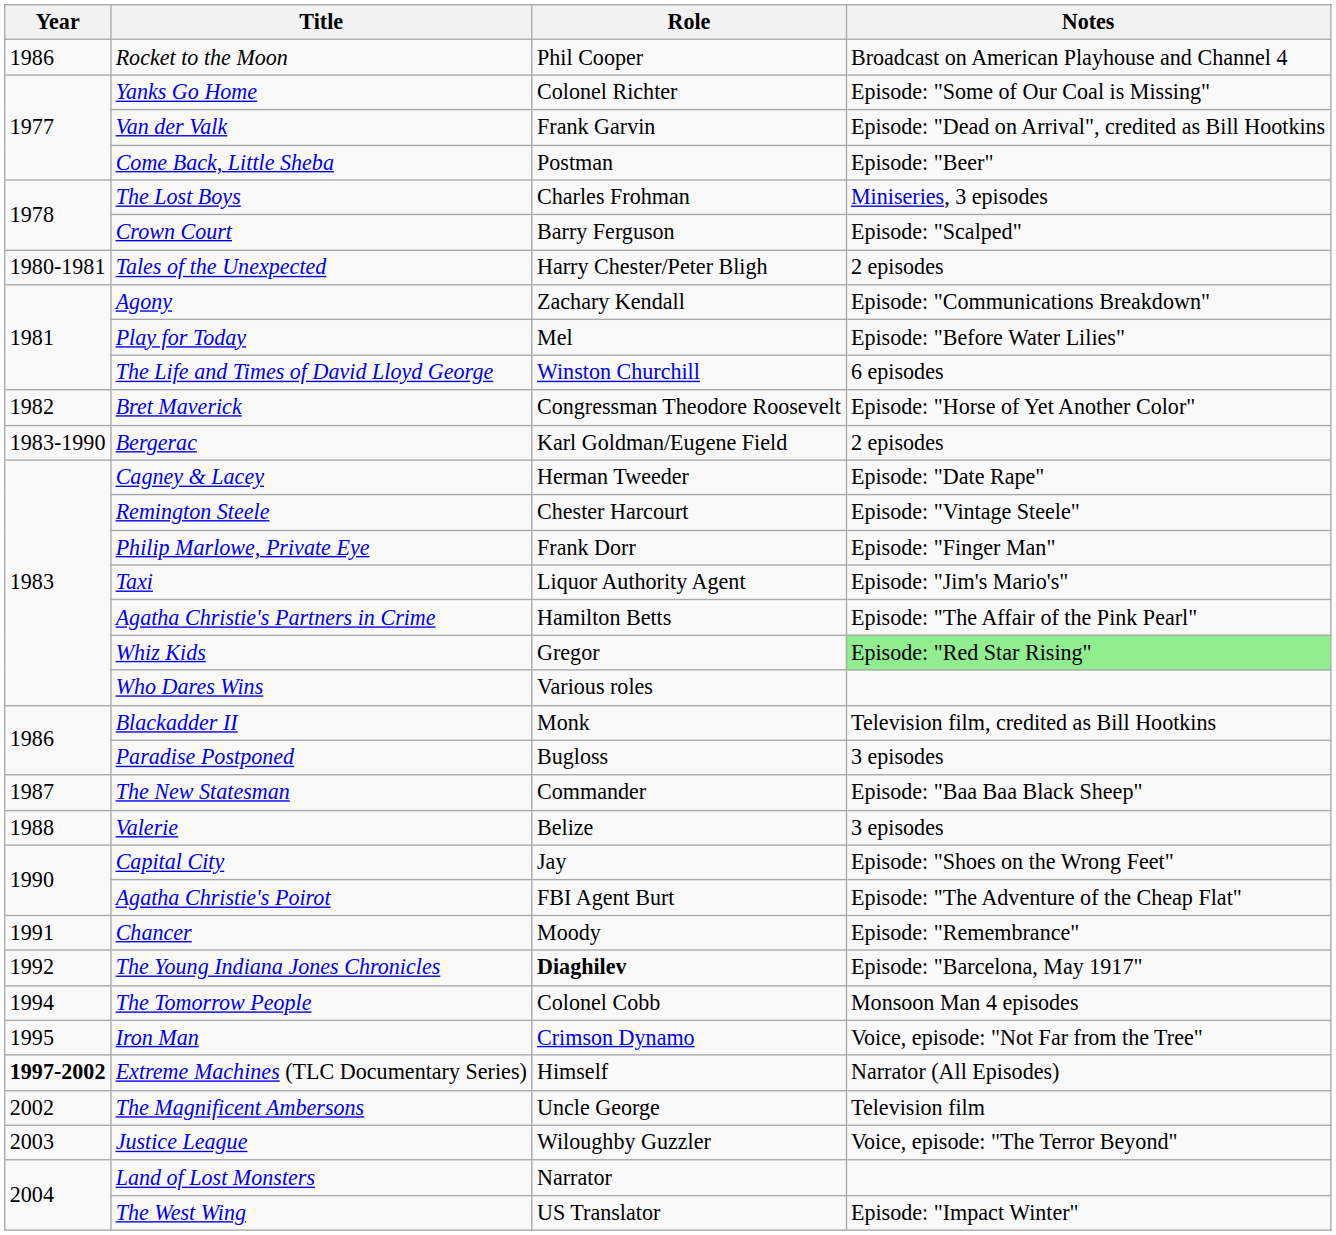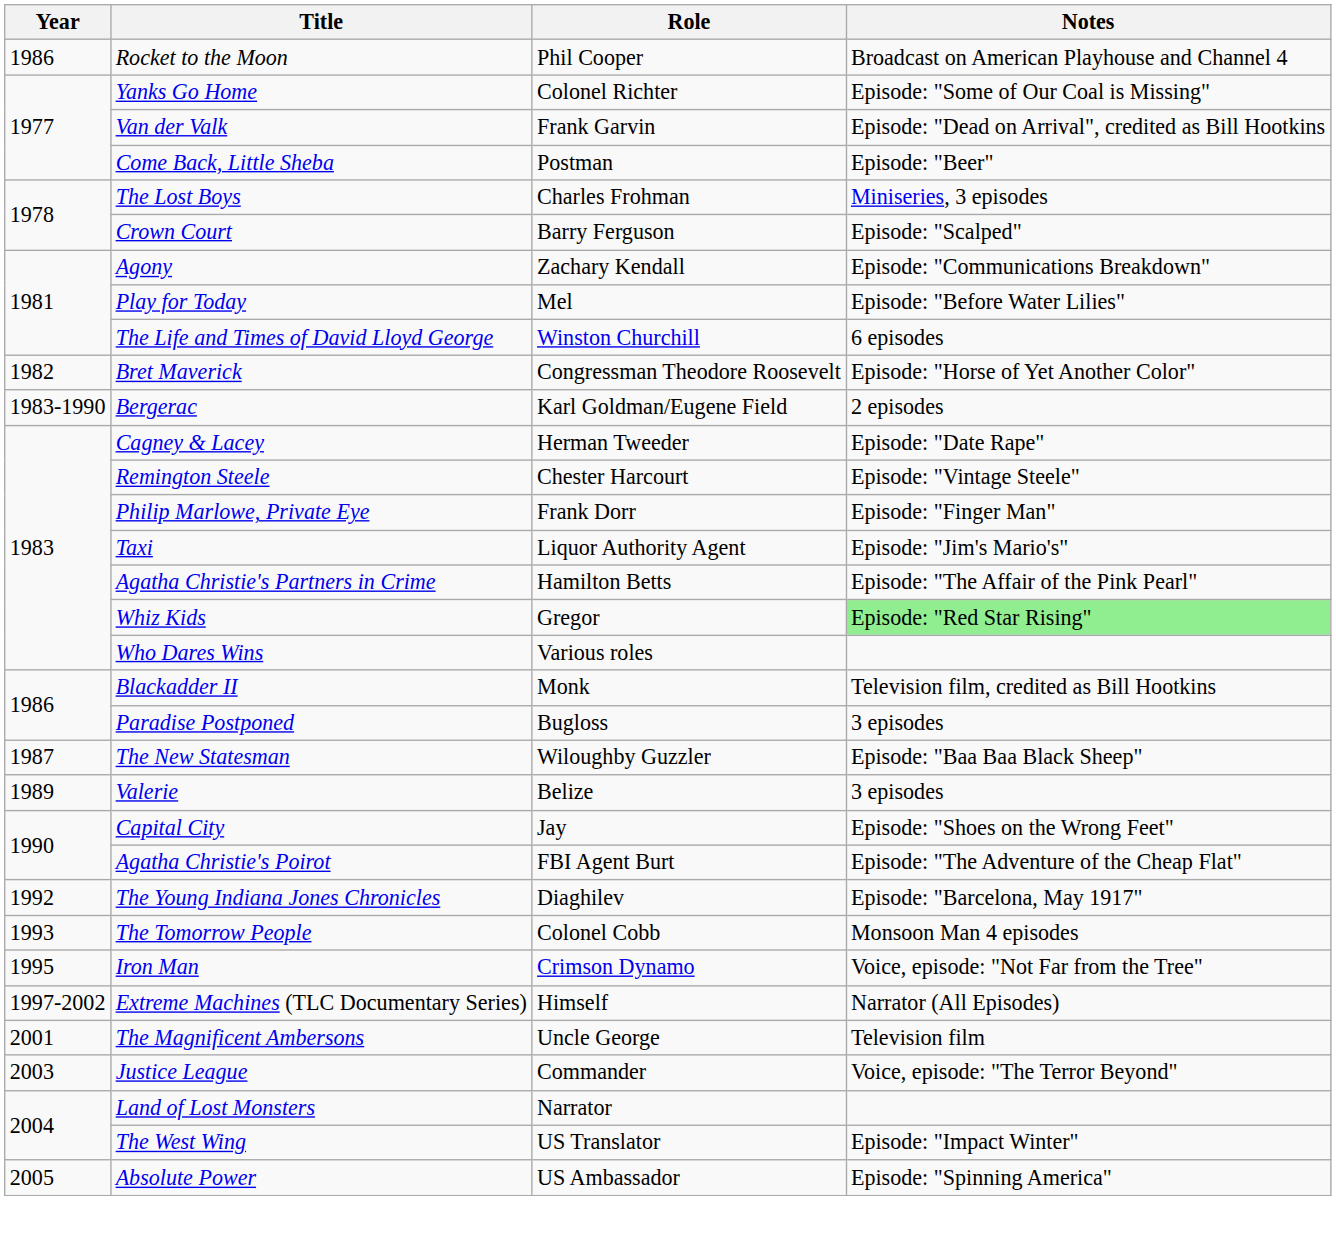 <table class="wikitable sortable">
 <tr>
 <th>Year</th>
 <th>Title</th>
 <th>Role</th>
 <th>Notes</th>
 </tr>
 <tr>
 <td>1986</td>
 <td><em>Rocket to the Moon</em></td>
 <td>Phil Cooper</td>
 <td>Broadcast on American Playhouse and Channel 4</td>
 </tr>
 <tr>
 <td rowspan="3">1977</td>
 <td><em><a href='#'>Yanks Go Home</a></em></td>
 <td>Colonel Richter</td>
 <td>Episode: "Some of Our Coal is Missing"</td>
 </tr>
 <tr>
 <td><em><a href='#'>Van der Valk</a></em></td>
 <td>Frank Garvin</td>
 <td>Episode: "Dead on Arrival", credited as Bill Hootkins</td>
 </tr>
 <tr>
 <td><em><a href='#'>Come Back, Little Sheba</a></em></td>
 <td>Postman</td>
 <td>Episode: "Beer"</td>
 </tr>
 <tr>
 <td rowspan="2">1978</td>
 <td><em><a href='#'>The Lost Boys</a></em></td>
 <td>Charles Frohman</td>
 <td><a href='#'>Miniseries</a>, 3 episodes</td>
 </tr>
 <tr>
 <td><em><a href='#'>Crown Court</a></em></td>
 <td>Barry Ferguson</td>
 <td>Episode: "Scalped"</td>
-</tr>
-<tr>
-<td>1980-1981</td>
-<td><em><a href='#'>Tales of the Unexpected</a></em></td>
-<td>Harry Chester/Peter Bligh</td>
-<td>2 episodes</td>
 </tr>
 <tr>
 <td rowspan="3">1981</td>
 <td><em><a href='#'>Agony</a></em></td>
 <td>Zachary Kendall</td>
 <td>Episode: "Communications Breakdown"</td>
 </tr>
 <tr>
 <td><em><a href='#'>Play for Today</a></em></td>
 <td>Mel</td>
 <td>Episode: "Before Water Lilies"</td>
 </tr>
 <tr>
 <td><em><a href='#'>The Life and Times of David Lloyd George</a></em></td>
 <td><a href='#'>Winston Churchill</a></td>
 <td>6 episodes</td>
 </tr>
 <tr>
 <td>1982</td>
 <td><em><a href='#'>Bret Maverick</a></em></td>
 <td>Congressman Theodore Roosevelt</td>
 <td>Episode: "Horse of Yet Another Color"</td>
 </tr>
 <tr>
 <td>1983-1990</td>
 <td><em><a href='#'>Bergerac</a></em></td>
 <td>Karl Goldman/Eugene Field</td>
 <td>2 episodes</td>
 </tr>
 <tr>
 <td rowspan="7">1983</td>
 <td><em><a href='#'>Cagney & Lacey</a></em></td>
 <td>Herman Tweeder</td>
 <td>Episode: "Date Rape"</td>
 </tr>
 <tr>
 <td><em><a href='#'>Remington Steele</a></em></td>
 <td>Chester Harcourt</td>
 <td>Episode: "Vintage Steele"</td>
 </tr>
 <tr>
 <td><em><a href='#'>Philip Marlowe, Private Eye</a></em></td>
 <td>Frank Dorr</td>
 <td>Episode: "Finger Man"</td>
 </tr>
 <tr>
 <td><em><a href='#'>Taxi</a></em></td>
 <td>Liquor Authority Agent</td>
 <td>Episode: "Jim's Mario's"</td>
 </tr>
 <tr>
 <td><em><a href='#'>Agatha Christie's Partners in Crime</a></em></td>
 <td>Hamilton Betts</td>
 <td>Episode: "The Affair of the Pink Pearl"</td>
 </tr>
 <tr>
 <td><em><a href='#'>Whiz Kids</a></em></td>
 <td>Gregor</td>
 <td style="background: lightgreen;">Episode: "Red Star Rising"</td>
 </tr>
 <tr>
 <td><em><a href='#'>Who Dares Wins</a></em></td>
 <td>Various roles</td>
 <td></td>
 </tr>
 <tr>
 <td rowspan="2">1986</td>
 <td><em><a href='#'>Blackadder II</a></em></td>
 <td>Monk</td>
 <td>Television film, credited as Bill Hootkins</td>
 </tr>
 <tr>
 <td><em><a href='#'>Paradise Postponed</a></em></td>
 <td>Bugloss</td>
 <td>3 episodes</td>
 </tr>
 <tr>
 <td>1987</td>
 <td><em><a href='#'>The New Statesman</a></em></td>
-<td>Commander</td>
+<td>Wiloughby Guzzler</td>
 <td>Episode: "Baa Baa Black Sheep"</td>
 </tr>
 <tr>
-<td>1988</td>
+<td>1989</td>
 <td><em><a href='#'>Valerie</a></em></td>
 <td>Belize</td>
 <td>3 episodes</td>
 </tr>
 <tr>
 <td rowspan="2">1990</td>
 <td><em><a href='#'>Capital City</a></em></td>
 <td>Jay</td>
 <td>Episode: "Shoes on the Wrong Feet"</td>
 </tr>
 <tr>
 <td><em><a href='#'>Agatha Christie's Poirot</a></em></td>
 <td>FBI Agent Burt</td>
 <td>Episode: "The Adventure of the Cheap Flat"</td>
 </tr>
 <tr>
-<td>1991</td>
-<td><em><a href='#'>Chancer</a></em></td>
-<td>Moody</td>
-<td>Episode: "Remembrance"</td>
-</tr>
-<tr>
 <td>1992</td>
 <td><em><a href='#'>The Young Indiana Jones Chronicles</a></em></td>
-<td><strong>Diaghilev</strong></td>
+<td>Diaghilev</td>
 <td>Episode: "Barcelona, May 1917"</td>
 </tr>
 <tr>
-<td>1994</td>
+<td>1993</td>
 <td><em><a href='#'>The Tomorrow People</a></em></td>
 <td>Colonel Cobb</td>
 <td>Monsoon Man 4 episodes</td>
 </tr>
 <tr>
 <td>1995</td>
 <td><em><a href='#'>Iron Man</a></em></td>
 <td><a href='#'>Crimson Dynamo</a></td>
 <td>Voice, episode: "Not Far from the Tree"</td>
 </tr>
 <tr>
-<td><strong>1997-2002</strong></td>
+<td>1997-2002</td>
 <td><em><a href='#'>Extreme Machines</a></em> (TLC Documentary Series)</td>
 <td>Himself</td>
 <td>Narrator (All Episodes)</td>
 </tr>
 <tr>
-<td>2002</td>
+<td>2001</td>
 <td><em><a href='#'>The Magnificent Ambersons</a></em></td>
 <td>Uncle George</td>
 <td>Television film</td>
 </tr>
 <tr>
 <td>2003</td>
 <td><em><a href='#'>Justice League</a></em></td>
-<td>Wiloughby Guzzler</td>
+<td>Commander</td>
 <td>Voice, episode: "The Terror Beyond"</td>
 </tr>
 <tr>
 <td rowspan="2">2004</td>
 <td><em><a href='#'>Land of Lost Monsters</a></em></td>
 <td>Narrator</td>
 <td></td>
 </tr>
 <tr>
 <td><em><a href='#'>The West Wing</a></em></td>
 <td>US Translator</td>
 <td>Episode: "Impact Winter"</td>
 </tr>
+<tr>
+<td>2005</td>
+<td><em><a href='#'>Absolute Power</a></em></td>
+<td>US Ambassador</td>
+<td>Episode: "Spinning America"</td>
+</tr>
 </table>
